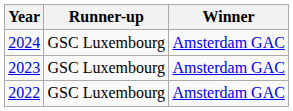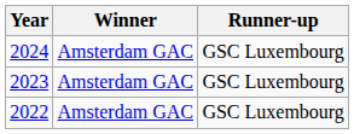 <table class="wikitable">
 <tr style="background:silver"!>
 <th>Year</th>
+<th>Winner</th>
 <th>Runner-up</th>
-<th>Winner</th>
 </tr>
 <tr align="center">
 <td><a href='#'>2024</a></td>
+<td><a href='#'>Amsterdam GAC</a></td>
 <td>GSC Luxembourg</td>
-<td><a href='#'>Amsterdam GAC</a></td>
 </tr>
 <tr align="center">
 <td><a href='#'>2023</a></td>
+<td><a href='#'>Amsterdam GAC</a></td>
 <td>GSC Luxembourg</td>
-<td><a href='#'>Amsterdam GAC</a></td>
 </tr>
 <tr align="center">
 <td><a href='#'>2022</a></td>
+<td><a href='#'>Amsterdam GAC</a></td>
 <td>GSC Luxembourg</td>
-<td><a href='#'>Amsterdam GAC</a></td>
 </tr>
 </table>
